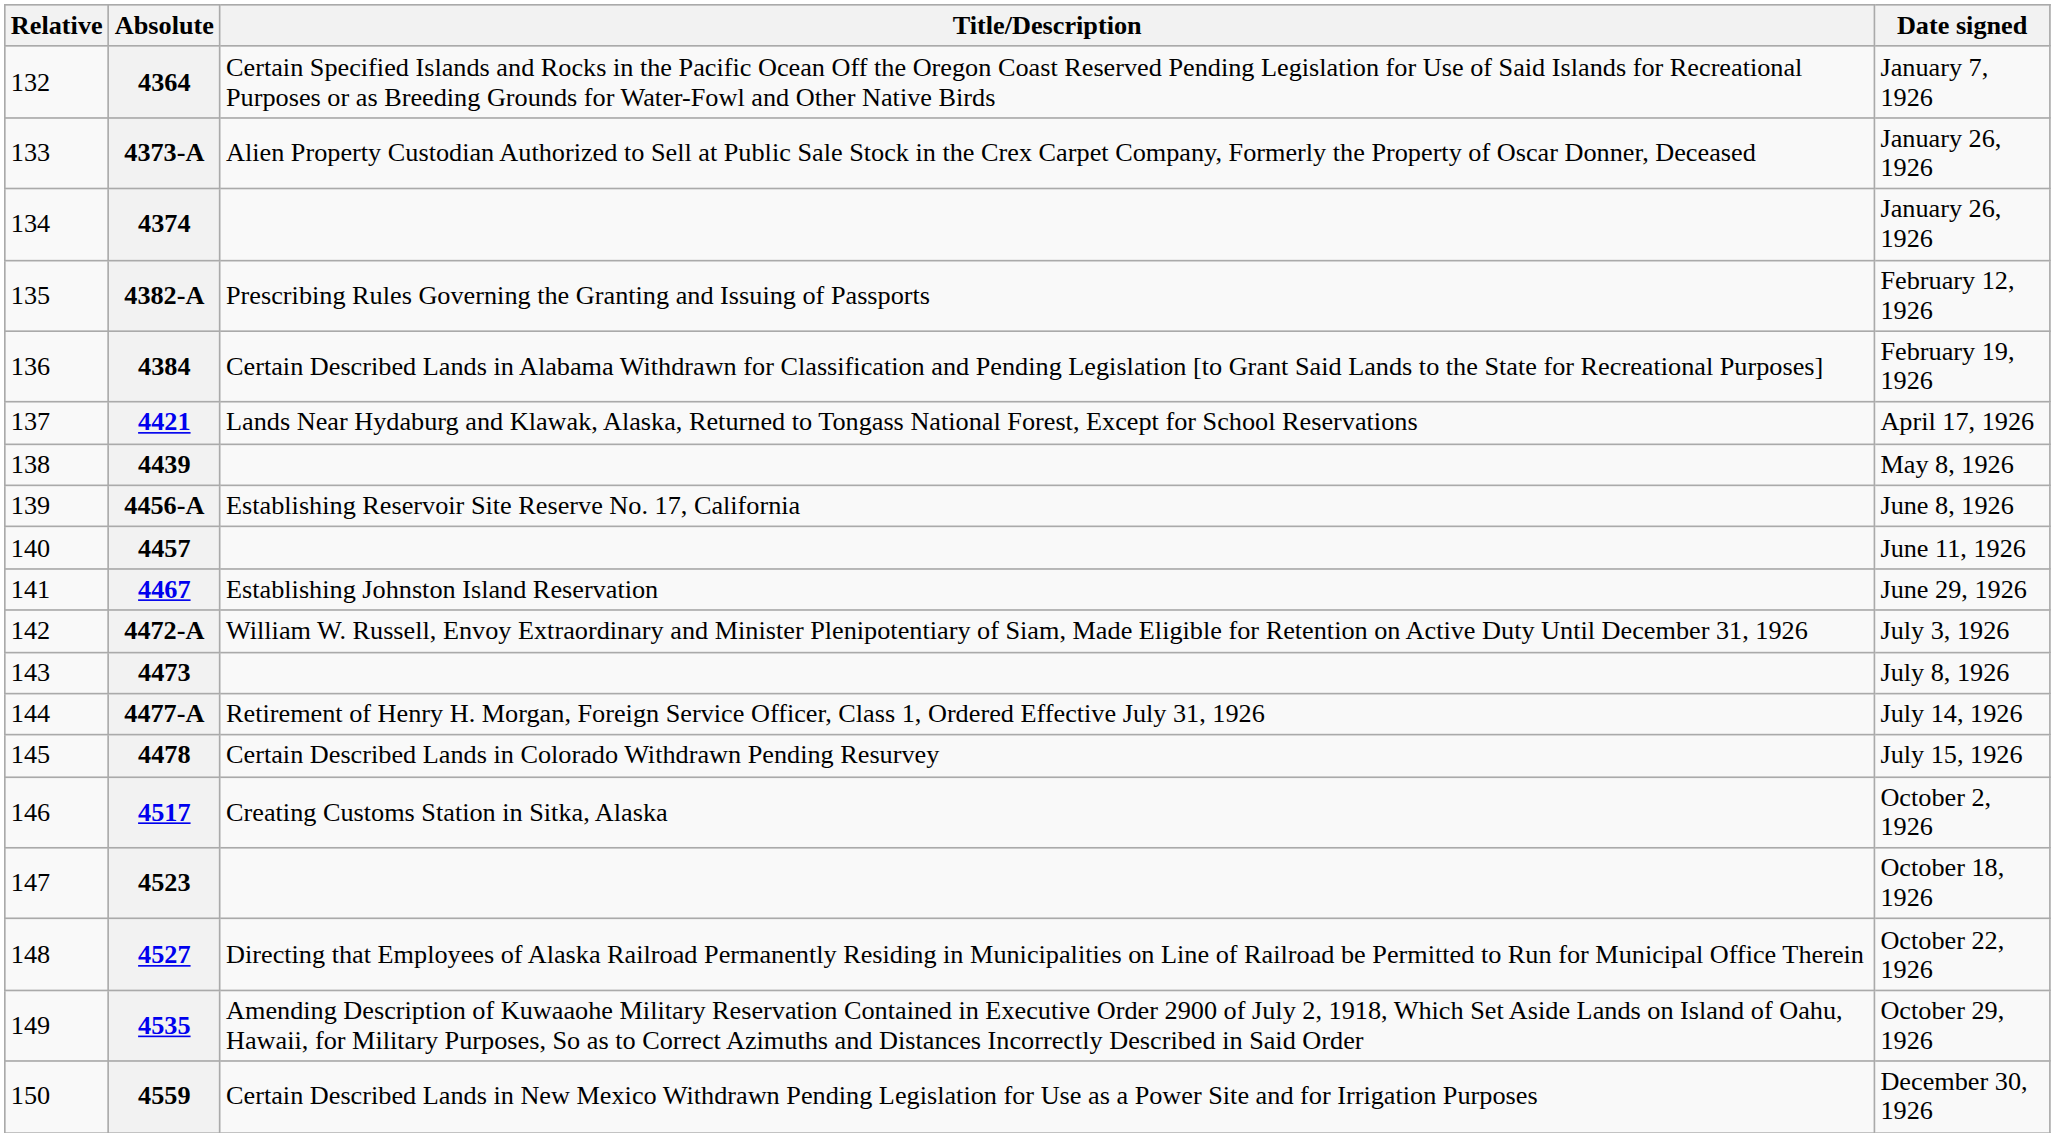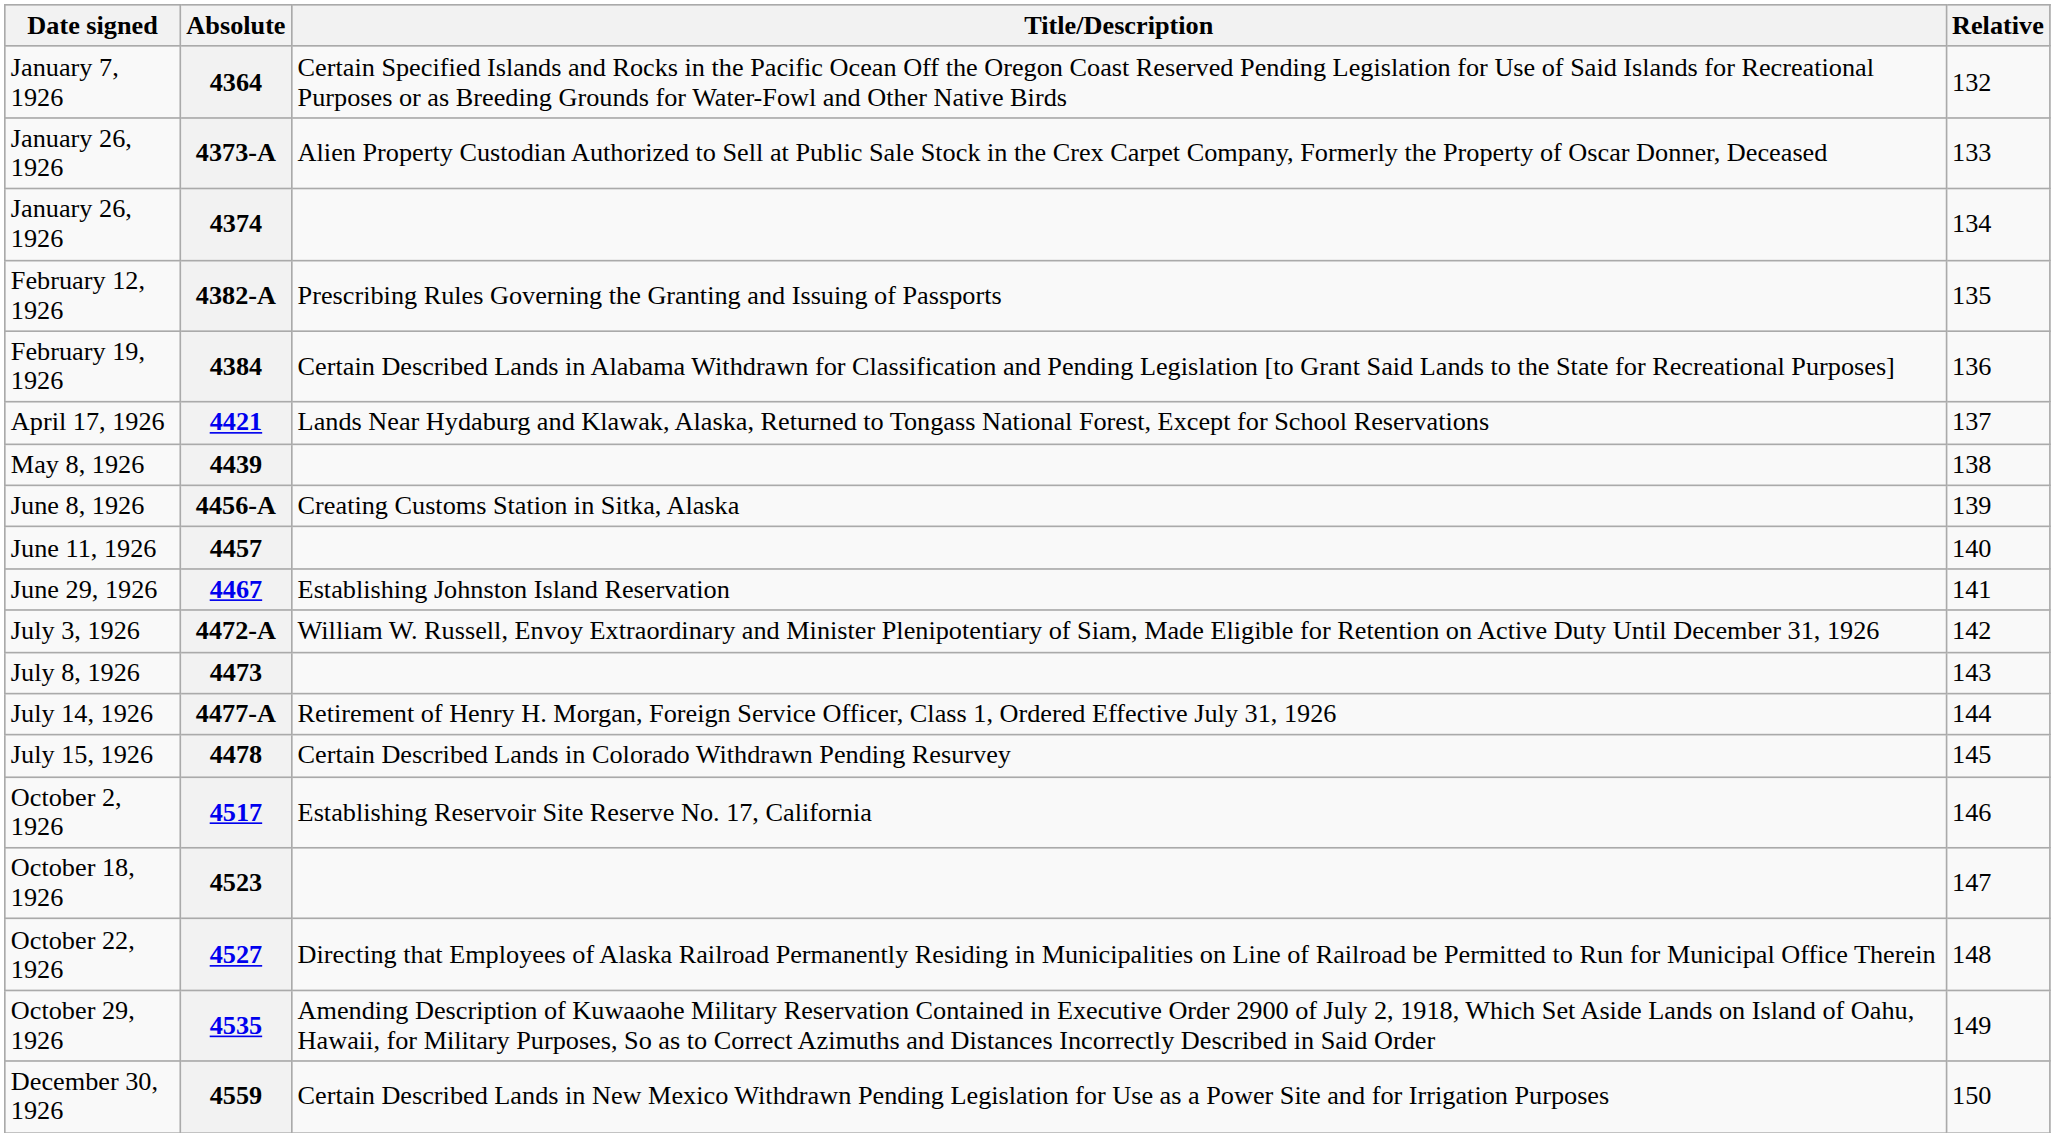 <table class="wikitable">
 <tr>
-<th>Relative </th>
+<th>Date signed</th>
 <th>Absolute </th>
 <th>Title/Description</th>
-<th>Date signed</th>
+<th>Relative </th>
 </tr>
 <tr>
-<td>132</td>
+<td>January 7, 1926</td>
 <th>4364</th>
 <td>Certain Specified Islands and Rocks in the Pacific Ocean Off the Oregon Coast Reserved Pending Legislation for Use of Said Islands for Recreational Purposes or as Breeding Grounds for Water-Fowl and Other Native Birds</td>
-<td>January 7, 1926</td>
+<td>132</td>
 </tr>
 <tr>
-<td>133</td>
+<td>January 26, 1926</td>
 <th>4373-A</th>
 <td>Alien Property Custodian Authorized to Sell at Public Sale Stock in the Crex Carpet Company, Formerly the Property of Oscar Donner, Deceased</td>
-<td>January 26, 1926</td>
+<td>133</td>
 </tr>
 <tr>
-<td>134</td>
+<td>January 26, 1926</td>
 <th>4374</th>
 <td></td>
-<td>January 26, 1926</td>
+<td>134</td>
 </tr>
 <tr>
-<td>135</td>
+<td>February 12, 1926</td>
 <th>4382-A</th>
 <td>Prescribing Rules Governing the Granting and Issuing of Passports</td>
-<td>February 12, 1926</td>
+<td>135</td>
 </tr>
 <tr>
-<td>136</td>
+<td>February 19, 1926</td>
 <th>4384</th>
 <td>Certain Described Lands in Alabama Withdrawn for Classification and Pending Legislation [to Grant Said Lands to the State for Recreational Purposes]</td>
-<td>February 19, 1926</td>
+<td>136</td>
 </tr>
 <tr>
-<td>137</td>
+<td>April 17, 1926</td>
 <th><a href='#'>4421</a></th>
 <td>Lands Near Hydaburg and Klawak, Alaska, Returned to Tongass National Forest, Except for School Reservations</td>
-<td>April 17, 1926</td>
+<td>137</td>
 </tr>
 <tr>
-<td>138</td>
+<td>May 8, 1926</td>
 <th>4439</th>
 <td></td>
-<td>May 8, 1926</td>
+<td>138</td>
 </tr>
 <tr>
+<td>June 8, 1926</td>
+<th>4456-A</th>
+<td>Creating Customs Station in Sitka, Alaska</td>
 <td>139</td>
-<th>4456-A</th>
-<td>Establishing Reservoir Site Reserve No. 17, California</td>
-<td>June 8, 1926</td>
 </tr>
 <tr>
-<td>140</td>
+<td>June 11, 1926</td>
 <th>4457</th>
 <td></td>
-<td>June 11, 1926</td>
+<td>140</td>
 </tr>
 <tr>
-<td>141</td>
+<td>June 29, 1926</td>
 <th><a href='#'>4467</a></th>
 <td>Establishing Johnston Island Reservation</td>
-<td>June 29, 1926</td>
+<td>141</td>
 </tr>
 <tr>
-<td>142</td>
+<td>July 3, 1926</td>
 <th>4472-A</th>
 <td>William W. Russell, Envoy Extraordinary and Minister Plenipotentiary of Siam, Made Eligible for Retention on Active Duty Until December 31, 1926</td>
-<td>July 3, 1926</td>
+<td>142</td>
 </tr>
 <tr>
-<td>143</td>
+<td>July 8, 1926</td>
 <th>4473</th>
 <td></td>
-<td>July 8, 1926</td>
+<td>143</td>
 </tr>
 <tr>
-<td>144</td>
+<td>July 14, 1926</td>
 <th>4477-A</th>
 <td>Retirement of Henry H. Morgan, Foreign Service Officer, Class 1, Ordered Effective July 31, 1926</td>
-<td>July 14, 1926</td>
+<td>144</td>
 </tr>
 <tr>
-<td>145</td>
+<td>July 15, 1926</td>
 <th>4478</th>
 <td>Certain Described Lands in Colorado Withdrawn Pending Resurvey</td>
-<td>July 15, 1926</td>
+<td>145</td>
 </tr>
 <tr>
+<td>October 2, 1926</td>
+<th><a href='#'>4517</a></th>
+<td>Establishing Reservoir Site Reserve No. 17, California</td>
 <td>146</td>
-<th><a href='#'>4517</a></th>
-<td>Creating Customs Station in Sitka, Alaska</td>
-<td>October 2, 1926</td>
 </tr>
 <tr>
-<td>147</td>
+<td>October 18, 1926</td>
 <th>4523</th>
 <td></td>
-<td>October 18, 1926</td>
+<td>147</td>
 </tr>
 <tr>
-<td>148</td>
+<td>October 22, 1926</td>
 <th><a href='#'>4527</a></th>
 <td>Directing that Employees of Alaska Railroad Permanently Residing in Municipalities on Line of Railroad be Permitted to Run for Municipal Office Therein</td>
-<td>October 22, 1926</td>
+<td>148</td>
 </tr>
 <tr>
-<td>149</td>
+<td>October 29, 1926</td>
 <th><a href='#'>4535</a></th>
 <td>Amending Description of Kuwaaohe Military Reservation Contained in Executive Order 2900 of July 2, 1918, Which Set Aside Lands on Island of Oahu, Hawaii, for Military Purposes, So as to Correct Azimuths and Distances Incorrectly Described in Said Order</td>
-<td>October 29, 1926</td>
+<td>149</td>
 </tr>
 <tr>
-<td>150</td>
+<td>December 30, 1926</td>
 <th>4559</th>
 <td>Certain Described Lands in New Mexico Withdrawn Pending Legislation for Use as a Power Site and for Irrigation Purposes</td>
-<td>December 30, 1926</td>
+<td>150</td>
 </tr>
 </table>
